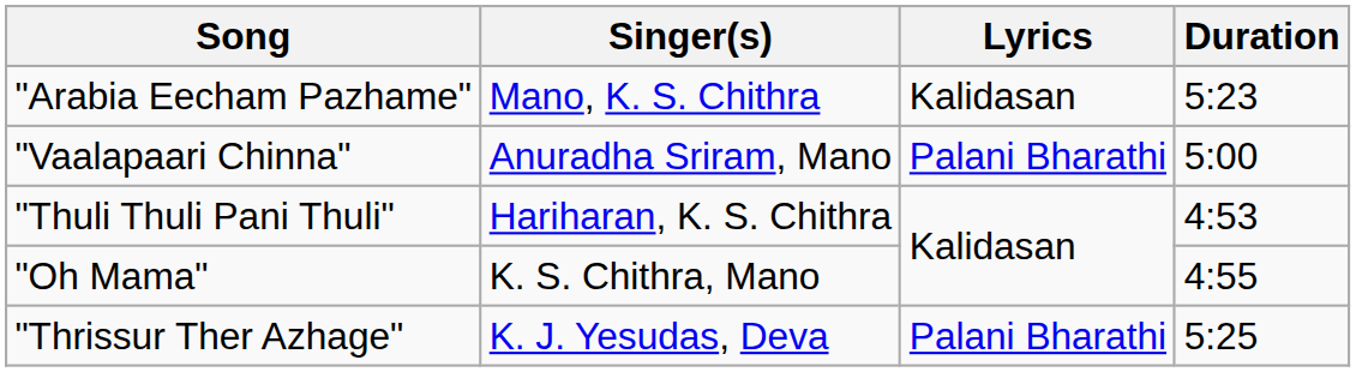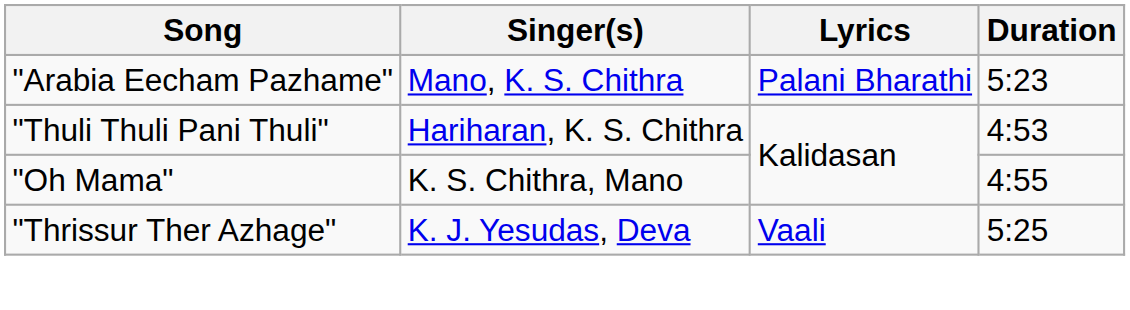 <table class="wikitable" style="font-size:95%;">
 <tr>
 <th>Song</th>
 <th>Singer(s)</th>
 <th>Lyrics</th>
 <th>Duration</th>
 </tr>
 <tr>
 <td>"Arabia Eecham Pazhame"</td>
 <td><a href='#'>Mano</a>, <a href='#'>K. S. Chithra</a></td>
-<td>Kalidasan</td>
+<td><a href='#'>Palani Bharathi</a></td>
 <td>5:23</td>
-</tr>
-<tr>
-<td>"Vaalapaari Chinna"</td>
-<td><a href='#'>Anuradha Sriram</a>, Mano</td>
-<td><a href='#'>Palani Bharathi</a></td>
-<td>5:00</td>
 </tr>
 <tr>
 <td>"Thuli Thuli Pani Thuli"</td>
 <td><a href='#'>Hariharan</a>, K. S. Chithra</td>
 <td rowspan=2>Kalidasan</td>
 <td>4:53</td>
 </tr>
 <tr>
 <td>"Oh Mama"</td>
 <td>K. S. Chithra, Mano</td>
 <td>4:55</td>
 </tr>
 <tr>
 <td>"Thrissur Ther Azhage"</td>
 <td><a href='#'>K. J. Yesudas</a>, <a href='#'>Deva</a></td>
-<td><a href='#'>Palani Bharathi</a></td>
+<td><a href='#'>Vaali</a></td>
 <td>5:25</td>
 </tr>
 </table>
